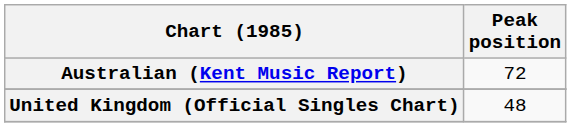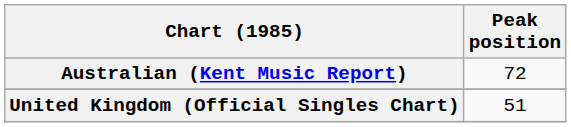 <table class="wikitable sortable plainrowheaders" style="text-align:center">
 <tr>
 <th>Chart (1985)</th>
 <th>Peak<br>position</th>
 </tr>
 <tr>
 <th scope="row">Australian (<a href='#'>Kent Music Report</a>)</th>
 <td>72</td>
 </tr>
 <tr>
 </tr>
 <tr>
 <th scope="row">United Kingdom (Official Singles Chart)</th>
-<td>48</td>
+<td>51</td>
 </tr>
 <tr>
 </tr>
 </table>
